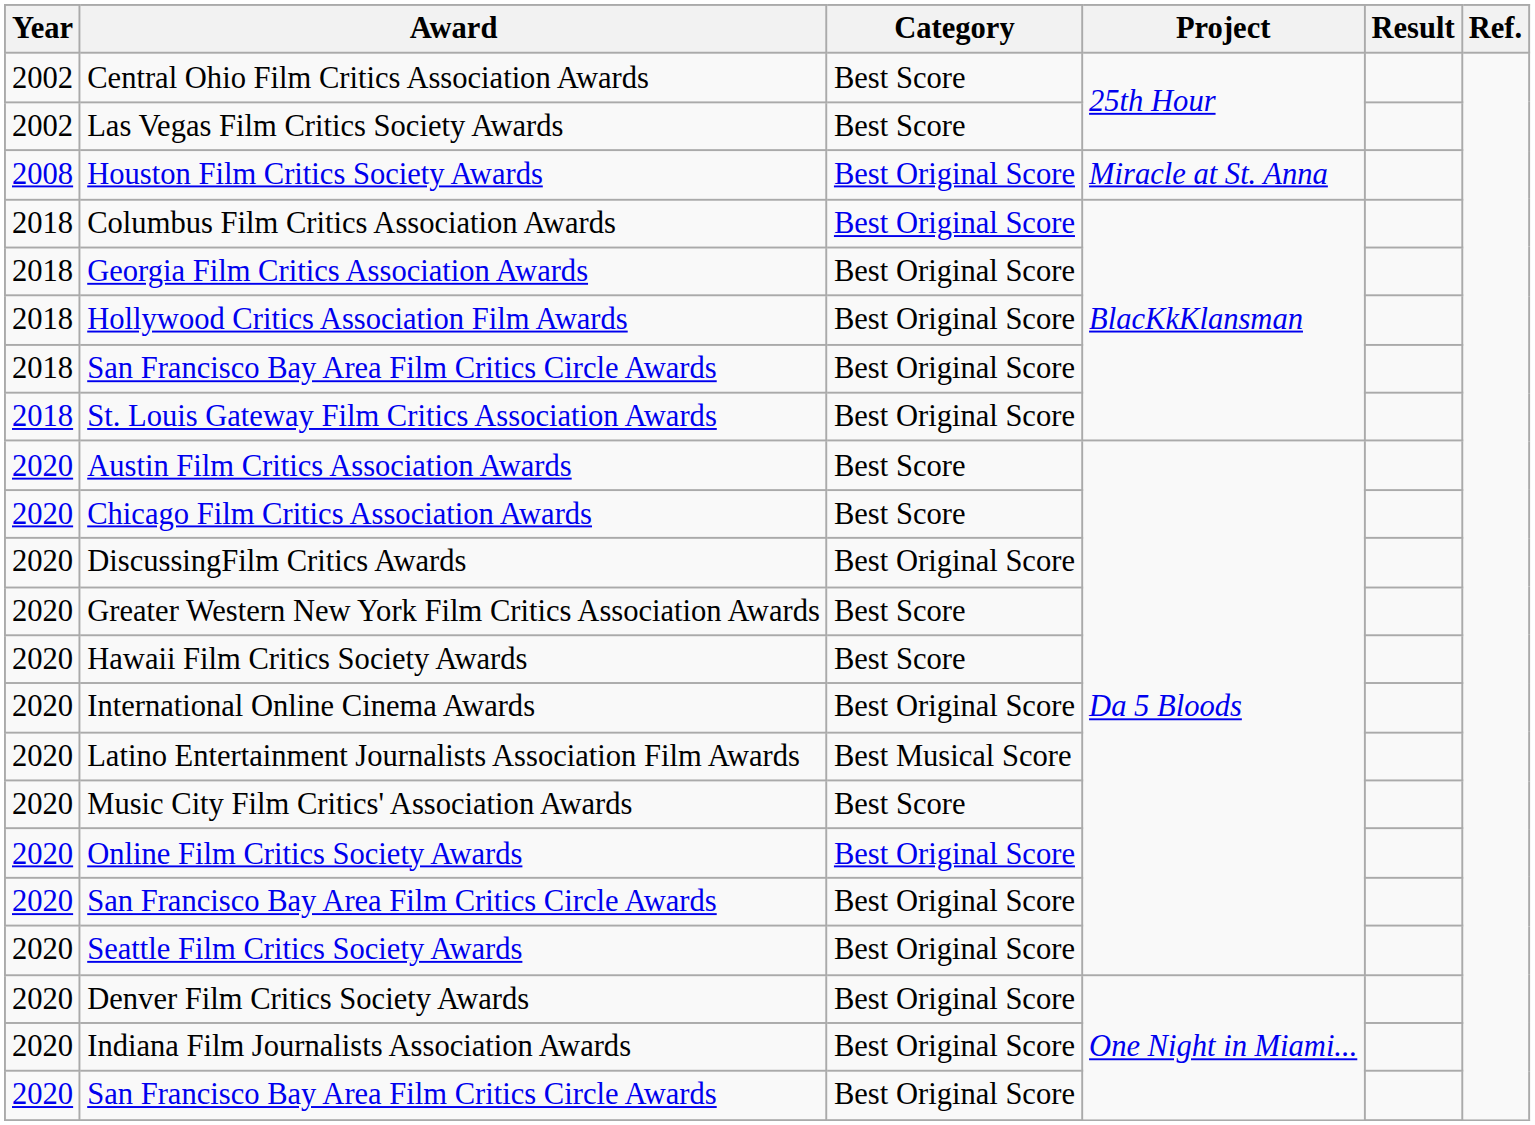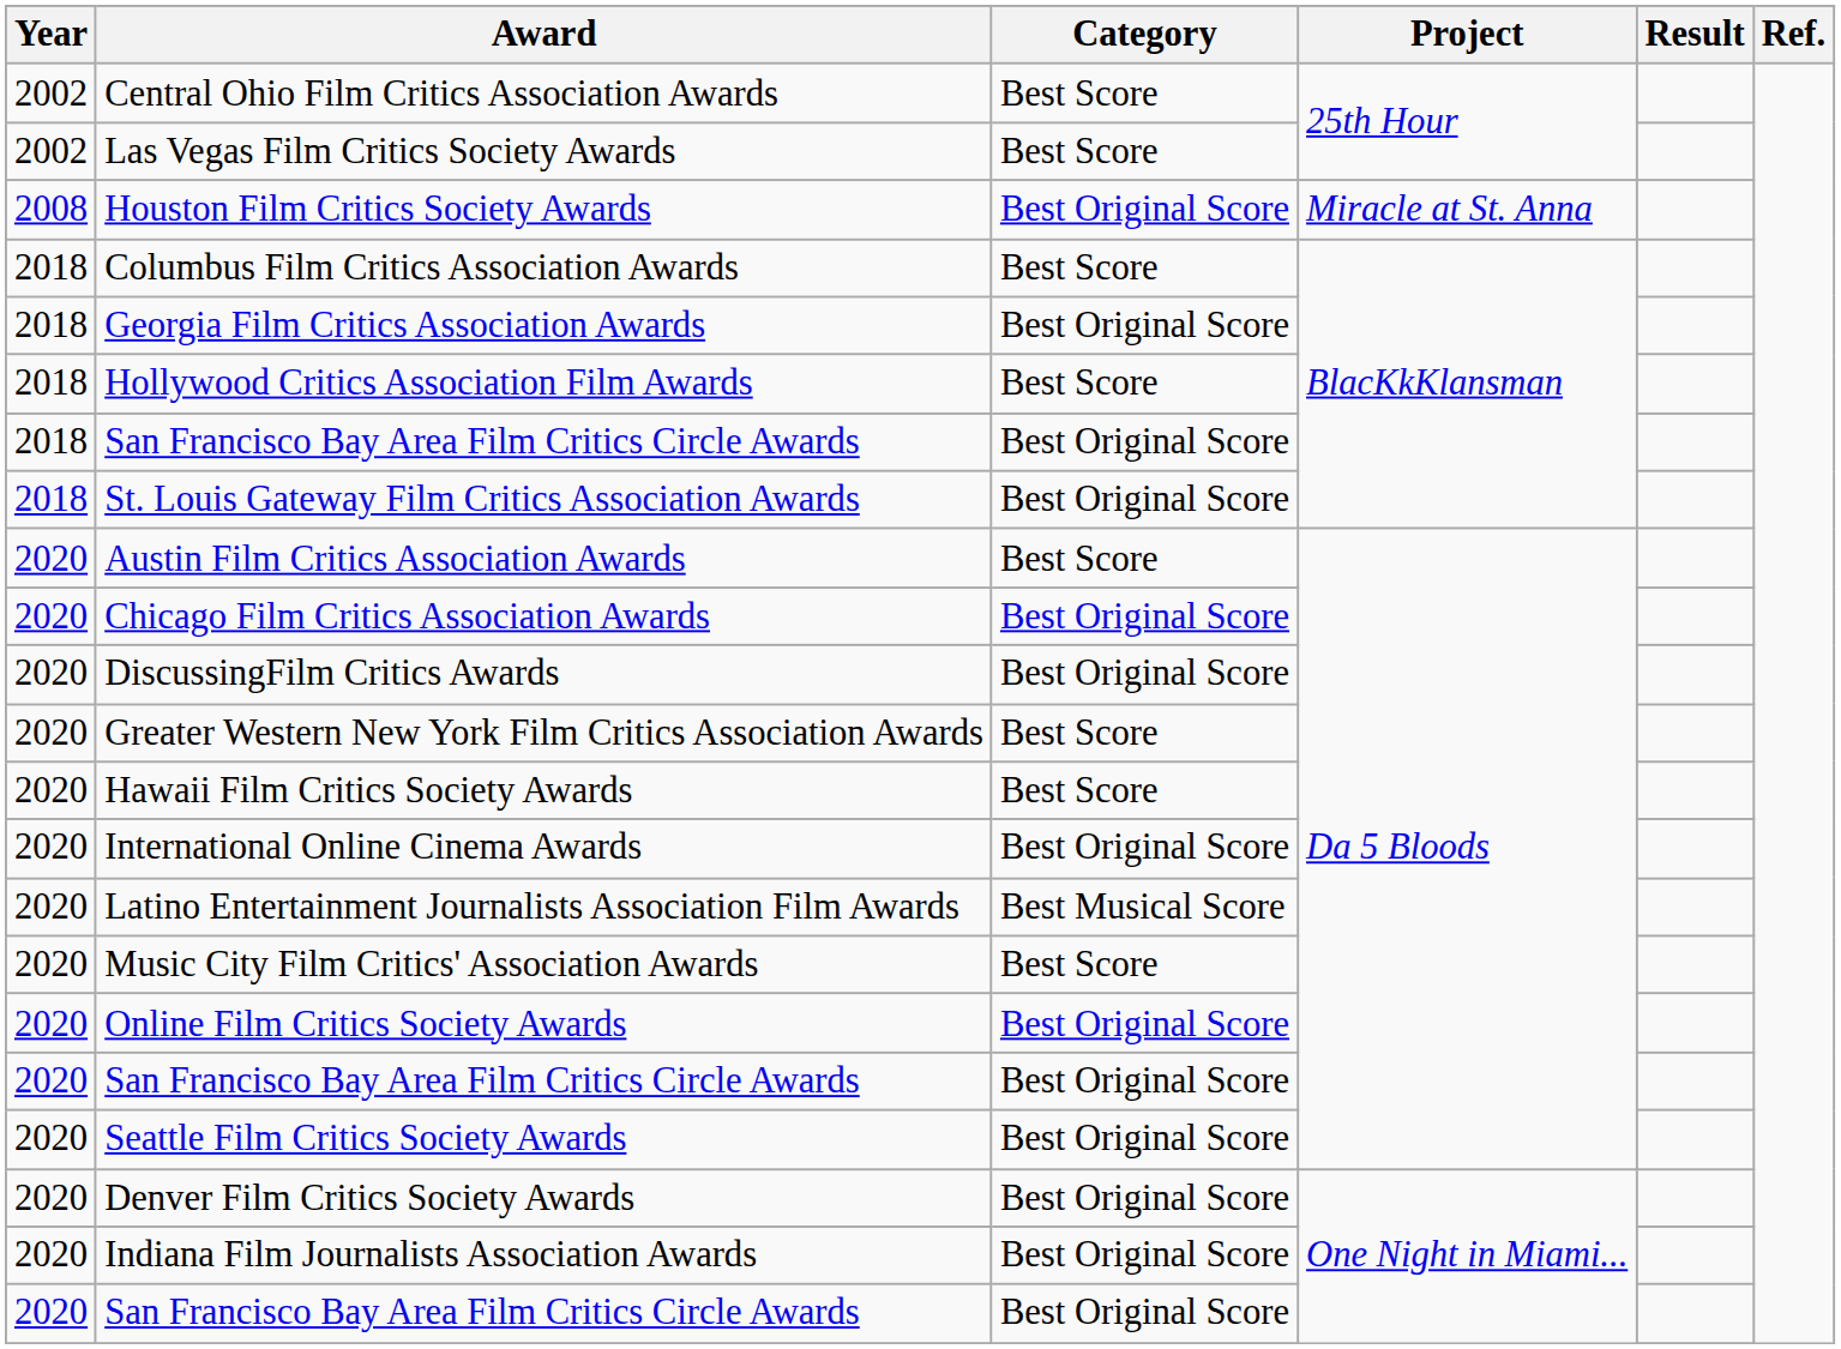 <table class="wikitable">
 <tr>
 <th>Year</th>
 <th>Award</th>
 <th>Category</th>
 <th>Project</th>
 <th>Result</th>
 <th>Ref.</th>
 </tr>
 <tr>
 <td>2002</td>
 <td>Central Ohio Film Critics Association Awards</td>
 <td>Best Score</td>
 <td rowspan="2"><em><a href='#'>25th Hour</a></em></td>
 <td></td>
 </tr>
 <tr>
 <td>2002</td>
 <td>Las Vegas Film Critics Society Awards</td>
 <td>Best Score</td>
 <td></td>
 </tr>
 <tr>
 <td><a href='#'>2008</a></td>
 <td><a href='#'>Houston Film Critics Society Awards</a></td>
 <td><a href='#'>Best Original Score</a></td>
 <td><em><a href='#'>Miracle at St. Anna</a></em></td>
 <td></td>
 </tr>
 <tr>
 <td>2018</td>
 <td>Columbus Film Critics Association Awards</td>
-<td><a href='#'>Best Original Score</a></td>
+<td>Best Score</td>
 <td rowspan=5><em><a href='#'>BlacKkKlansman</a></em></td>
 <td></td>
 </tr>
 <tr>
 <td>2018</td>
 <td><a href='#'>Georgia Film Critics Association Awards</a></td>
 <td>Best Original Score</td>
 <td></td>
 </tr>
 <tr>
 <td>2018</td>
 <td><a href='#'>Hollywood Critics Association Film Awards</a></td>
-<td>Best Original Score</td>
+<td>Best Score</td>
 <td></td>
 </tr>
 <tr>
 <td>2018</td>
 <td><a href='#'>San Francisco Bay Area Film Critics Circle Awards</a></td>
 <td>Best Original Score</td>
 <td></td>
 </tr>
 <tr>
 <td><a href='#'>2018</a></td>
 <td><a href='#'>St. Louis Gateway Film Critics Association Awards</a></td>
 <td>Best Original Score</td>
 <td></td>
 </tr>
 <tr>
 <td><a href='#'>2020</a></td>
 <td><a href='#'>Austin Film Critics Association Awards</a></td>
 <td>Best Score</td>
 <td rowspan="11"><em><a href='#'>Da 5 Bloods</a></em></td>
 <td></td>
 </tr>
 <tr>
 <td><a href='#'>2020</a></td>
 <td><a href='#'>Chicago Film Critics Association Awards</a></td>
-<td>Best Score</td>
+<td><a href='#'>Best Original Score</a></td>
 <td></td>
 </tr>
 <tr>
 <td>2020</td>
 <td>DiscussingFilm Critics Awards</td>
 <td>Best Original Score</td>
 <td></td>
 </tr>
 <tr>
 <td>2020</td>
 <td>Greater Western New York Film Critics Association Awards</td>
 <td>Best Score</td>
 <td></td>
 </tr>
 <tr>
 <td>2020</td>
 <td>Hawaii Film Critics Society Awards</td>
 <td>Best Score</td>
 <td></td>
 </tr>
 <tr>
 <td>2020</td>
 <td>International Online Cinema Awards</td>
 <td>Best Original Score</td>
 <td></td>
 </tr>
 <tr>
 <td>2020</td>
 <td>Latino Entertainment Journalists Association Film Awards</td>
 <td>Best Musical Score</td>
 <td></td>
 </tr>
 <tr>
 <td>2020</td>
 <td>Music City Film Critics' Association Awards</td>
 <td>Best Score</td>
 <td></td>
 </tr>
 <tr>
 <td><a href='#'>2020</a></td>
 <td><a href='#'>Online Film Critics Society Awards</a></td>
 <td><a href='#'>Best Original Score</a></td>
 <td></td>
 </tr>
 <tr>
 <td><a href='#'>2020</a></td>
 <td><a href='#'>San Francisco Bay Area Film Critics Circle Awards</a></td>
 <td>Best Original Score</td>
 <td></td>
 </tr>
 <tr>
 <td>2020</td>
 <td><a href='#'>Seattle Film Critics Society Awards</a></td>
 <td>Best Original Score</td>
 <td></td>
 </tr>
 <tr>
 <td>2020</td>
 <td>Denver Film Critics Society Awards</td>
 <td>Best Original Score</td>
 <td rowspan="4"><em><a href='#'>One Night in Miami...</a></em></td>
 <td></td>
 </tr>
 <tr>
 <td>2020</td>
 <td>Indiana Film Journalists Association Awards</td>
 <td>Best Original Score</td>
 <td></td>
 </tr>
 <tr>
 <td><a href='#'>2020</a></td>
 <td><a href='#'>San Francisco Bay Area Film Critics Circle Awards</a></td>
 <td>Best Original Score</td>
 <td></td>
 </tr>
 <tr>
 </tr>
 </table>
